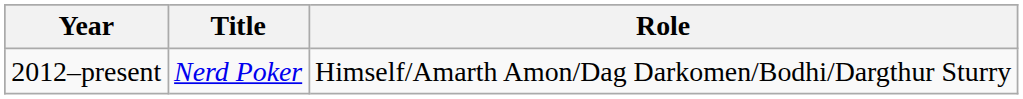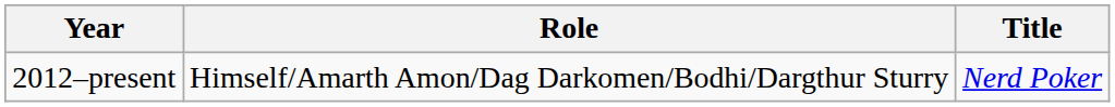 <table class="wikitable sortable">
 <tr>
 <th>Year</th>
+<th>Role</th>
 <th>Title</th>
-<th>Role</th>
 </tr>
 <tr>
 <td>2012–present</td>
+<td>Himself/Amarth Amon/Dag Darkomen/Bodhi/Dargthur Sturry</td>
 <td><em><a href='#'>Nerd Poker</a></em></td>
-<td>Himself/Amarth Amon/Dag Darkomen/Bodhi/Dargthur Sturry</td>
 </tr>
 </table>
